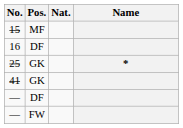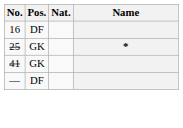 <table class="wikitable sortable plainrowheaders" style="text-align:center">
 <tr>
 <th scope="col">No.</th>
 <th scope="col">Pos.</th>
 <th scope="col">Nat.</th>
 <th width="150" scope="col">Name</th>
-</tr>
-<tr>
-<td><s>15</s> </td>
-<td>MF</td>
-<td></td>
-<th scope="row"></th>
 </tr>
 <tr>
 <td>16</td>
 <td>DF</td>
 <td></td>
 <th scope="row"></th>
 </tr>
 <tr>
 <td><s>25</s> </td>
 <td>GK</td>
 <td></td>
 <th scope="row"><em></em> *</th>
 </tr>
 <tr>
 <td><s>41</s> </td>
 <td>GK</td>
 <td></td>
 <th scope="row"></th>
 </tr>
 <tr>
 <td>—</td>
 <td>DF</td>
 <td></td>
 <th scope="row"></th>
 </tr>
-<tr>
-<td>—</td>
-<td>FW</td>
-<td></td>
-<th scope="row"></th>
-</tr>
 </table>
